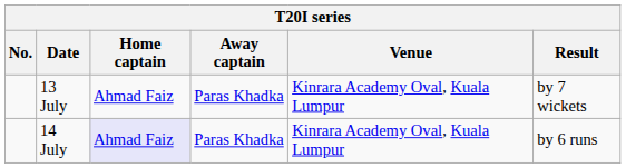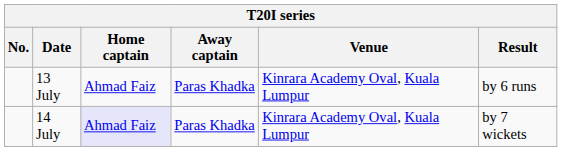 <table class="wikitable">
 <tr>
 <th colspan="8">T20I series</th>
 </tr>
 <tr>
 <th>No.</th>
 <th>Date</th>
 <th>Home captain</th>
 <th>Away captain</th>
 <th>Venue</th>
 <th>Result</th>
 </tr>
 <tr>
 <td></td>
 <td>13 July</td>
 <td><a href='#'>Ahmad Faiz</a></td>
 <td><a href='#'>Paras Khadka</a></td>
 <td><a href='#'>Kinrara Academy Oval</a>, <a href='#'>Kuala Lumpur</a></td>
-<td> by 7 wickets</td>
+<td> by 6 runs</td>
 </tr>
 <tr>
 <td></td>
 <td>14 July</td>
 <td style="background: lavender;"><a href='#'>Ahmad Faiz</a></td>
 <td><a href='#'>Paras Khadka</a></td>
 <td><a href='#'>Kinrara Academy Oval</a>, <a href='#'>Kuala Lumpur</a></td>
-<td> by 6 runs</td>
+<td> by 7 wickets</td>
 </tr>
 </table>
